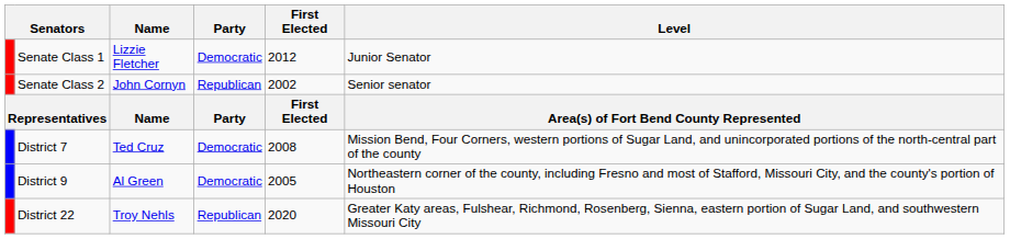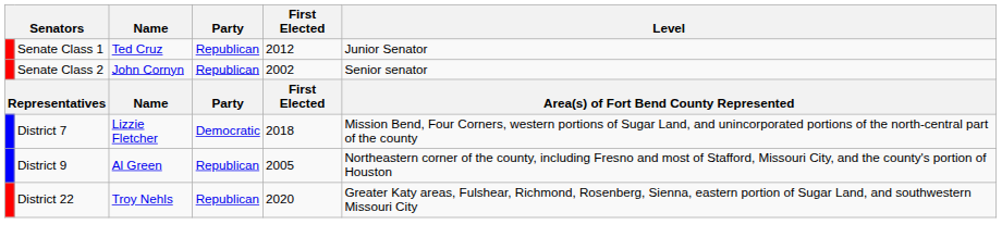 <table class=wikitable>
 <tr>
 <th colspan="2"  style="text-align:center; vertical-align:bottom;"><strong>Senators</strong></th>
 <th style="text-align:center; vertical-align:bottom;"><strong>Name</strong></th>
 <th style="text-align:center; vertical-align:bottom;"><strong>Party</strong></th>
 <th style="text-align:center; vertical-align:bottom;"><strong>First Elected</strong></th>
 <th style="text-align:center; vertical-align:bottom;"><strong>Level</strong></th>
 </tr>
 <tr>
 <td style="background:red;"> </td>
 <td>Senate Class 1</td>
-<td><a href='#'>Lizzie Fletcher</a></td>
-<td><a href='#'>Democratic</a></td>
+<td><a href='#'>Ted Cruz</a></td>
+<td><a href='#'>Republican</a></td>
 <td>2012</td>
 <td>Junior Senator</td>
 </tr>
 <tr>
 <td style="background:red;"> </td>
 <td>Senate Class 2</td>
 <td><a href='#'>John Cornyn</a></td>
 <td><a href='#'>Republican</a></td>
 <td>2002</td>
 <td>Senior senator</td>
 </tr>
 <tr>
 <th colspan="2"  style="text-align:center; vertical-align:bottom;"><strong>Representatives</strong></th>
 <th style="text-align:center; vertical-align:bottom;"><strong>Name</strong></th>
 <th style="text-align:center; vertical-align:bottom;"><strong>Party</strong></th>
 <th style="text-align:center; vertical-align:bottom;"><strong>First Elected</strong></th>
 <th style="text-align:center; vertical-align:bottom;"><strong>Area(s) of Fort Bend County Represented</strong></th>
 </tr>
 <tr>
 <td style="background:blue;"> </td>
 <td>District 7</td>
-<td><a href='#'>Ted Cruz</a></td>
+<td><a href='#'>Lizzie Fletcher</a></td>
 <td><a href='#'>Democratic</a></td>
-<td>2008</td>
+<td>2018</td>
 <td>Mission Bend, Four Corners, western portions of Sugar Land, and unincorporated portions of the north-central part of the county</td>
 </tr>
 <tr>
 <td style="background:blue;"> </td>
 <td>District 9</td>
 <td><a href='#'>Al Green</a></td>
-<td><a href='#'>Democratic</a></td>
+<td><a href='#'>Republican</a></td>
 <td>2005</td>
 <td>Northeastern corner of the county, including Fresno and most of Stafford, Missouri City, and the county's portion of Houston</td>
 </tr>
 <tr>
 <td style="background:red;"> </td>
 <td>District 22</td>
 <td><a href='#'>Troy Nehls</a></td>
 <td><a href='#'>Republican</a></td>
 <td>2020</td>
 <td>Greater Katy areas, Fulshear, Richmond, Rosenberg, Sienna, eastern portion of Sugar Land, and southwestern Missouri City</td>
 </tr>
 </table>
